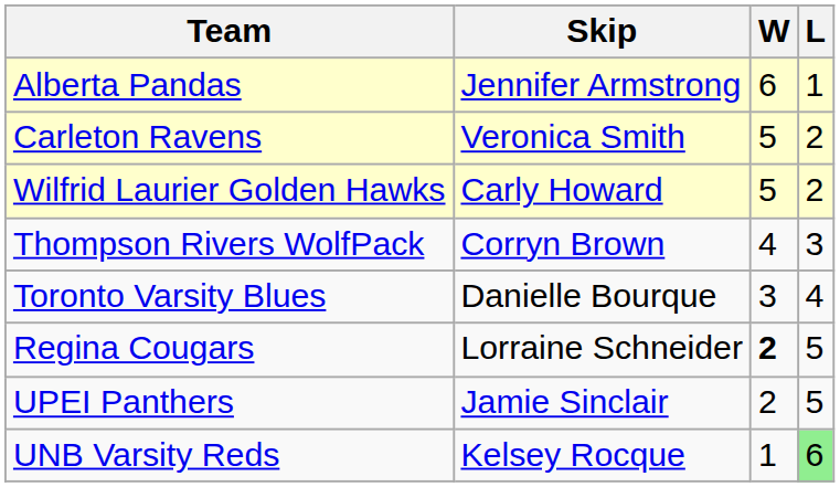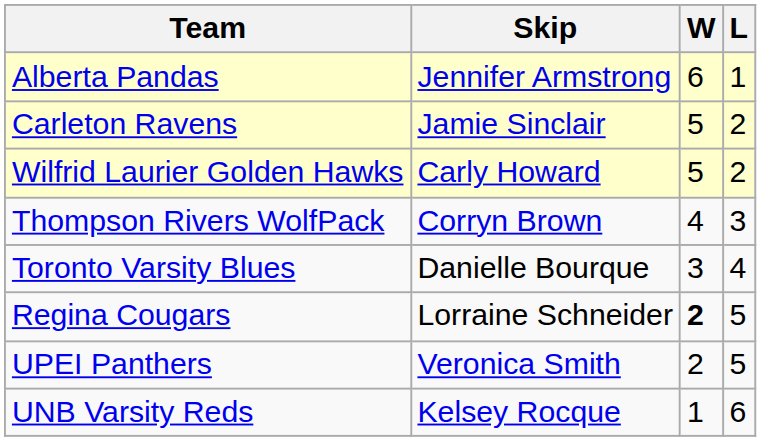 <table class=wikitable>
 <tr>
 <th>Team</th>
 <th>Skip</th>
 <th>W</th>
 <th>L</th>
 </tr>
 <tr bgcolor=#ffffcc>
 <td> <a href='#'>Alberta Pandas</a></td>
 <td><a href='#'>Jennifer Armstrong</a></td>
 <td>6</td>
 <td>1</td>
 </tr>
 <tr bgcolor=#ffffcc>
 <td> <a href='#'>Carleton Ravens</a></td>
-<td><a href='#'>Veronica Smith</a></td>
+<td><a href='#'>Jamie Sinclair</a></td>
 <td>5</td>
 <td>2</td>
 </tr>
 <tr bgcolor=#ffffcc>
 <td> <a href='#'>Wilfrid Laurier Golden Hawks</a></td>
 <td><a href='#'>Carly Howard</a></td>
 <td>5</td>
 <td>2</td>
 </tr>
 <tr>
 <td> <a href='#'>Thompson Rivers WolfPack</a></td>
 <td><a href='#'>Corryn Brown</a></td>
 <td>4</td>
 <td>3</td>
 </tr>
 <tr>
 <td> <a href='#'>Toronto Varsity Blues</a></td>
 <td>Danielle Bourque</td>
 <td>3</td>
 <td>4</td>
 </tr>
 <tr>
 <td> <a href='#'>Regina Cougars</a></td>
 <td>Lorraine Schneider</td>
 <td><strong>2</strong></td>
 <td>5</td>
 </tr>
 <tr>
 <td> <a href='#'>UPEI Panthers</a></td>
-<td><a href='#'>Jamie Sinclair</a></td>
+<td><a href='#'>Veronica Smith</a></td>
 <td>2</td>
 <td>5</td>
 </tr>
 <tr>
 <td> <a href='#'>UNB Varsity Reds</a></td>
 <td><a href='#'>Kelsey Rocque</a></td>
 <td>1</td>
-<td style="background: lightgreen;">6</td>
+<td>6</td>
 </tr>
 </table>
